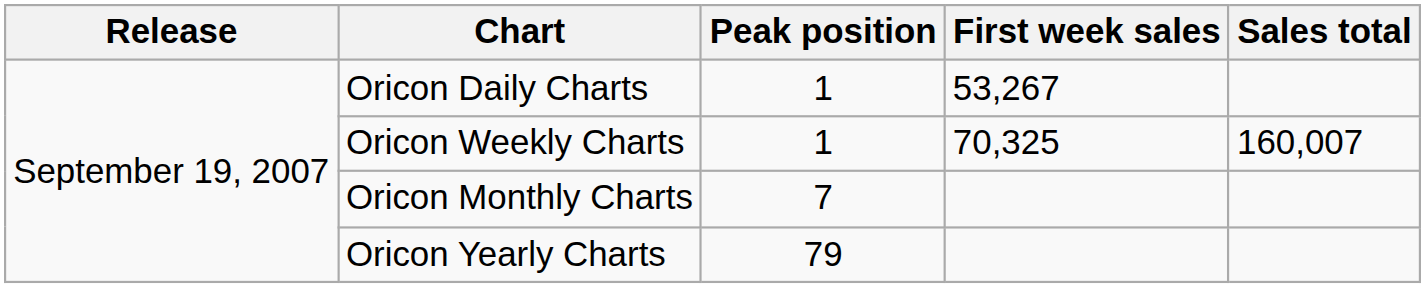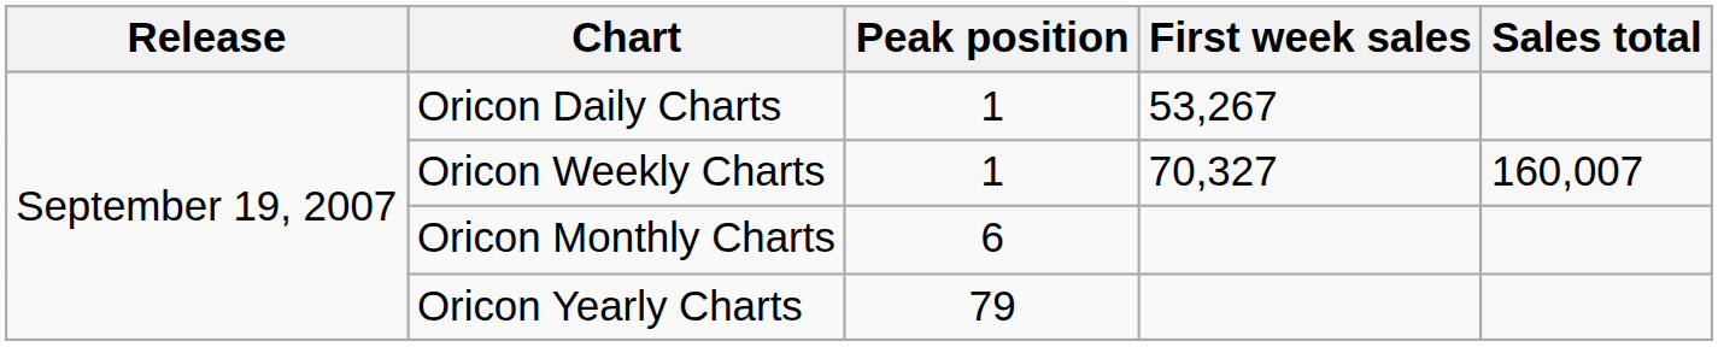 <table class="wikitable" width="650px">
 <tr>
 <th>Release</th>
 <th>Chart</th>
 <th>Peak position</th>
 <th>First week sales</th>
 <th>Sales total</th>
 </tr>
 <tr>
 <td rowspan="4">September 19, 2007</td>
 <td>Oricon Daily Charts</td>
 <td align="center">1</td>
 <td>53,267</td>
 <td></td>
 </tr>
 <tr>
 <td>Oricon Weekly Charts</td>
 <td align="center">1</td>
-<td>70,325</td>
+<td>70,327</td>
 <td>160,007</td>
 </tr>
 <tr>
 <td>Oricon Monthly Charts</td>
-<td align="center">7</td>
+<td align="center">6</td>
 <td></td>
 <td></td>
 </tr>
 <tr>
 <td>Oricon Yearly Charts</td>
 <td align="center">79</td>
 <td></td>
 <td></td>
 </tr>
 </table>
